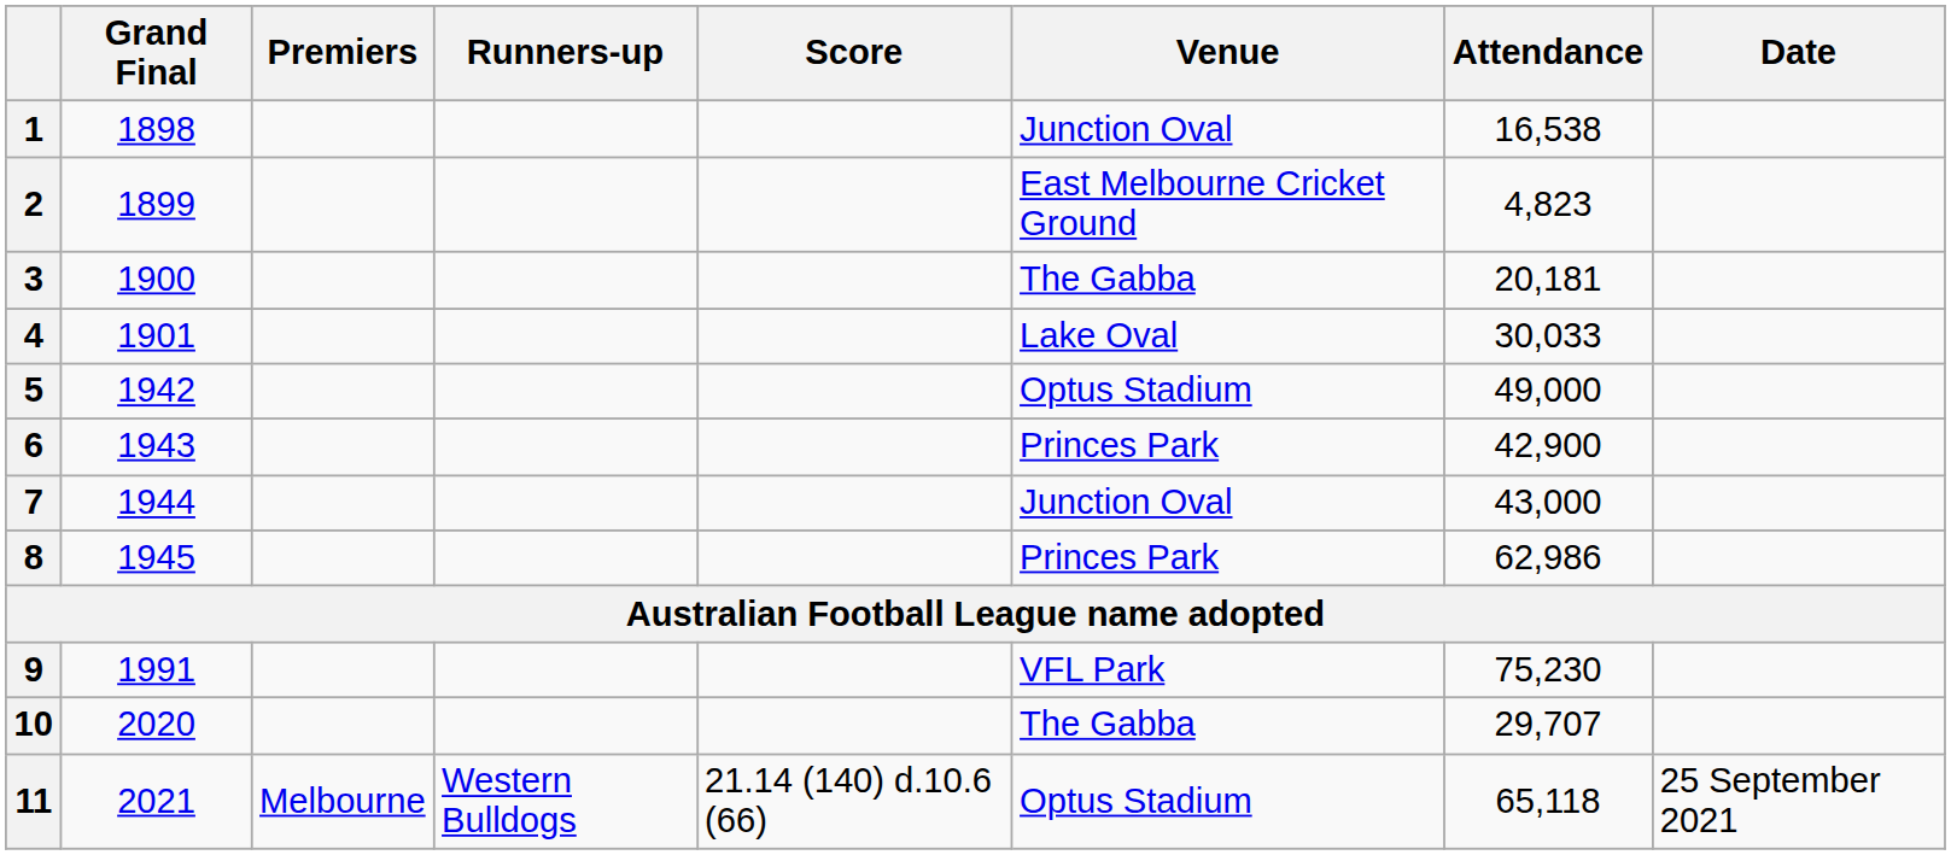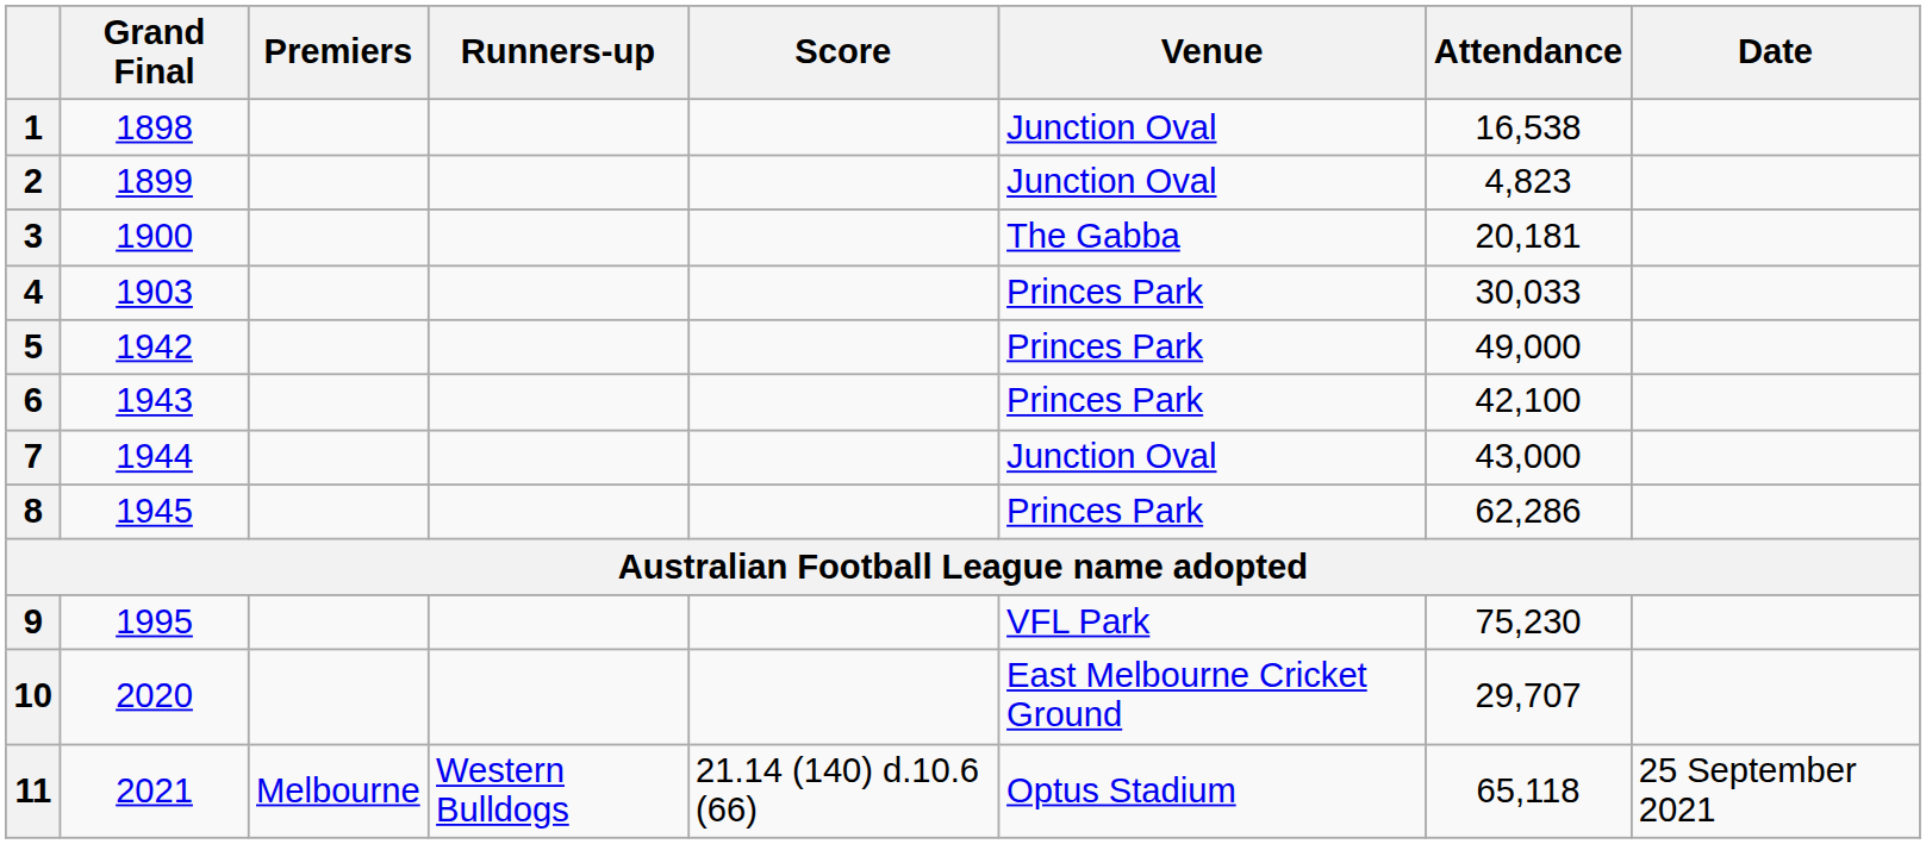 <table class="wikitable sortable" style="text-align:left; width:100%">
 <tr>
 <th></th>
 <th>Grand Final</th>
 <th>Premiers</th>
 <th>Runners-up</th>
 <th class="unsortable">Score</th>
 <th>Venue</th>
 <th>Attendance</th>
 <th class="unsortable">Date</th>
 </tr>
 <tr>
 <th>1</th>
 <td align="center"><a href='#'>1898</a></td>
 <td></td>
 <td></td>
 <td></td>
 <td><a href='#'>Junction Oval</a></td>
 <td align="center">16,538</td>
 <td></td>
 </tr>
 <tr>
 <th>2</th>
 <td align="center"><a href='#'>1899</a></td>
 <td></td>
 <td></td>
 <td></td>
-<td><a href='#'>East Melbourne Cricket Ground</a></td>
+<td><a href='#'>Junction Oval</a></td>
 <td align="center">4,823</td>
 <td></td>
 </tr>
 <tr>
 <th>3</th>
 <td align="center"><a href='#'>1900</a></td>
 <td></td>
 <td></td>
 <td></td>
 <td><a href='#'>The Gabba</a></td>
 <td align="center">20,181</td>
 <td></td>
 </tr>
 <tr>
 <th>4</th>
-<td align="center"><a href='#'>1901</a></td>
+<td align="center"><a href='#'>1903</a></td>
 <td></td>
 <td></td>
 <td></td>
-<td><a href='#'>Lake Oval</a></td>
+<td><a href='#'>Princes Park</a></td>
 <td align="center">30,033</td>
 <td></td>
 </tr>
 <tr>
 <th>5</th>
 <td align="center"><a href='#'>1942</a></td>
 <td></td>
 <td></td>
 <td></td>
-<td><a href='#'>Optus Stadium</a></td>
+<td><a href='#'>Princes Park</a></td>
 <td align="center">49,000</td>
 <td></td>
 </tr>
 <tr>
 <th>6</th>
 <td align="center"><a href='#'>1943</a></td>
 <td></td>
 <td></td>
 <td></td>
 <td><a href='#'>Princes Park</a></td>
-<td align="center">42,900</td>
+<td align="center">42,100</td>
 <td></td>
 </tr>
 <tr>
 <th>7</th>
 <td align="center"><a href='#'>1944</a></td>
 <td></td>
 <td></td>
 <td></td>
 <td><a href='#'>Junction Oval</a></td>
 <td align="center">43,000</td>
 <td></td>
 </tr>
 <tr>
 <th>8</th>
 <td align="center"><a href='#'>1945</a></td>
 <td></td>
 <td></td>
 <td></td>
 <td><a href='#'>Princes Park</a></td>
-<td align="center">62,986</td>
+<td align="center">62,286</td>
 <td></td>
 </tr>
 <tr>
 <th colspan="8">Australian Football League name adopted</th>
 </tr>
 <tr>
 <th>9</th>
-<td align="center"><a href='#'>1991</a></td>
+<td align="center"><a href='#'>1995</a></td>
 <td></td>
 <td></td>
 <td></td>
 <td><a href='#'>VFL Park</a></td>
 <td align="center">75,230</td>
 <td></td>
 </tr>
 <tr>
 <th>10</th>
 <td align="center"><a href='#'>2020</a></td>
 <td></td>
 <td></td>
 <td></td>
-<td><a href='#'>The Gabba</a></td>
+<td><a href='#'>East Melbourne Cricket Ground</a></td>
 <td align="center">29,707</td>
 <td></td>
 </tr>
 <tr>
 <th>11</th>
 <td align="center"><a href='#'>2021</a></td>
 <td><a href='#'>Melbourne</a></td>
 <td><a href='#'>Western Bulldogs</a></td>
 <td>21.14 (140) d.10.6 (66)</td>
 <td><a href='#'>Optus Stadium</a></td>
 <td align="center">65,118</td>
 <td>25 September 2021</td>
 </tr>
 </table>
